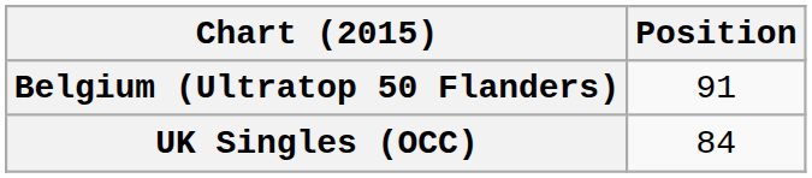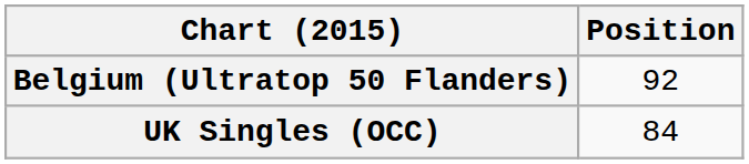 <table class="wikitable plainrowheaders" style="text-align:center">
 <tr>
 <th scope="col">Chart (2015)</th>
 <th scope="col">Position</th>
 </tr>
 <tr>
 <th scope="row">Belgium (Ultratop 50 Flanders)</th>
-<td>91</td>
+<td>92</td>
 </tr>
 <tr>
 <th scope="row">UK Singles (OCC)</th>
 <td>84</td>
 </tr>
 </table>
